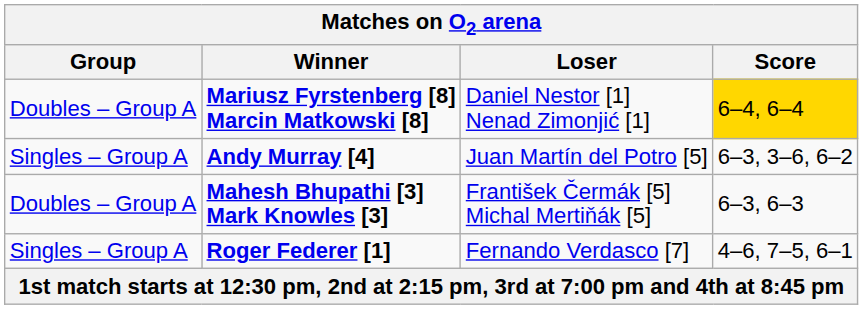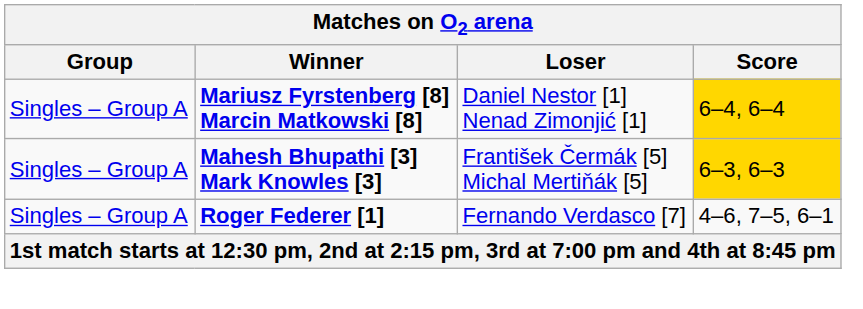 <table class="wikitable collapsible uncollapsed">
 <tr>
 <th colspan=4><strong>Matches on <a href='#'>O<sub>2</sub> arena</a></strong></th>
 </tr>
 <tr>
 <th>Group</th>
 <th>Winner</th>
 <th>Loser</th>
 <th>Score</th>
 </tr>
 <tr>
-<td><a href='#'>Doubles – Group A</a></td>
+<td><a href='#'>Singles – Group A</a></td>
 <td> <strong><a href='#'>Mariusz Fyrstenberg</a> [8] <br>  <a href='#'>Marcin Matkowski</a> [8]</strong></td>
 <td> <a href='#'>Daniel Nestor</a> [1] <br>  <a href='#'>Nenad Zimonjić</a> [1]</td>
 <td style="background: gold;">6–4, 6–4</td>
 </tr>
 <tr>
 <td><a href='#'>Singles – Group A</a></td>
-<td><strong> <a href='#'>Andy Murray</a> [4]</strong></td>
-<td> <a href='#'>Juan Martín del Potro</a> [5]</td>
-<td>6–3, 3–6, 6–2</td>
-</tr>
-<tr>
-<td><a href='#'>Doubles – Group A</a></td>
 <td><strong> <a href='#'>Mahesh Bhupathi</a> [3] <br>  <a href='#'>Mark Knowles</a> [3]</strong></td>
 <td> <a href='#'>František Čermák</a> [5] <br>  <a href='#'>Michal Mertiňák</a> [5]</td>
-<td>6–3, 6–3</td>
+<td style="background: gold;">6–3, 6–3</td>
 </tr>
 <tr>
 <td><a href='#'>Singles – Group A</a></td>
 <td><strong> <a href='#'>Roger Federer</a> [1]</strong></td>
 <td> <a href='#'>Fernando Verdasco</a> [7]</td>
 <td>4–6, 7–5, 6–1</td>
 </tr>
 <tr>
 <th colspan=4>1st match starts at 12:30 pm, 2nd at 2:15 pm, 3rd at 7:00 pm and 4th at 8:45 pm</th>
 </tr>
 </table>
